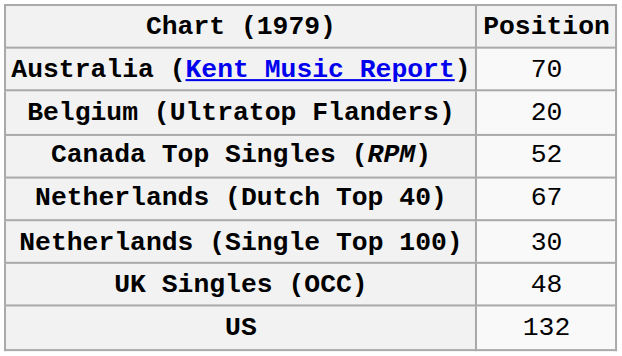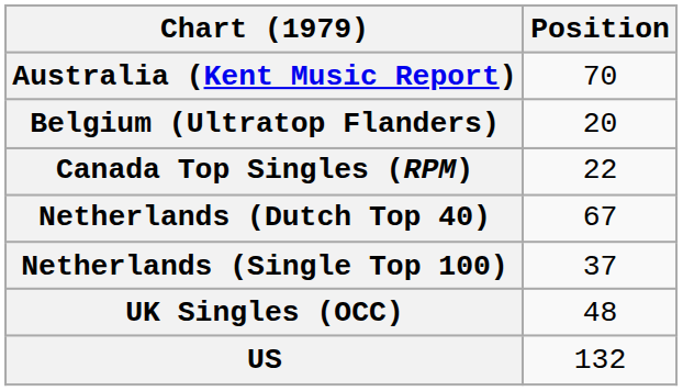 <table class="wikitable sortable plainrowheaders">
 <tr>
 <th scope="col">Chart (1979)</th>
 <th scope="col">Position</th>
 </tr>
 <tr>
 <th scope="row">Australia (<a href='#'>Kent Music Report</a>)</th>
 <td style="text-align:center;">70</td>
 </tr>
 <tr>
 <th scope="row">Belgium (Ultratop Flanders)</th>
 <td style="text-align:center;">20</td>
 </tr>
 <tr>
 <th scope="row">Canada Top Singles (<em>RPM</em>)</th>
-<td style="text-align:center;">52</td>
+<td style="text-align:center;">22</td>
 </tr>
 <tr>
 <th scope="row">Netherlands (Dutch Top 40)</th>
 <td style="text-align:center;">67</td>
 </tr>
 <tr>
 <th scope="row">Netherlands (Single Top 100)</th>
-<td style="text-align:center;">30</td>
+<td style="text-align:center;">37</td>
 </tr>
 <tr>
 <th scope="row">UK Singles (OCC)</th>
 <td style="text-align:center;">48</td>
 </tr>
 <tr>
 <th scope="row">US</th>
 <td style="text-align:center;">132</td>
 </tr>
 </table>
